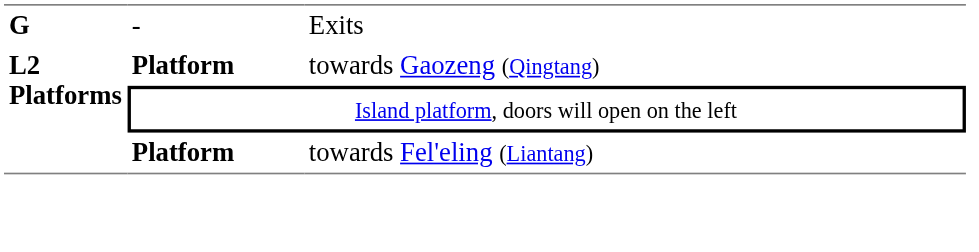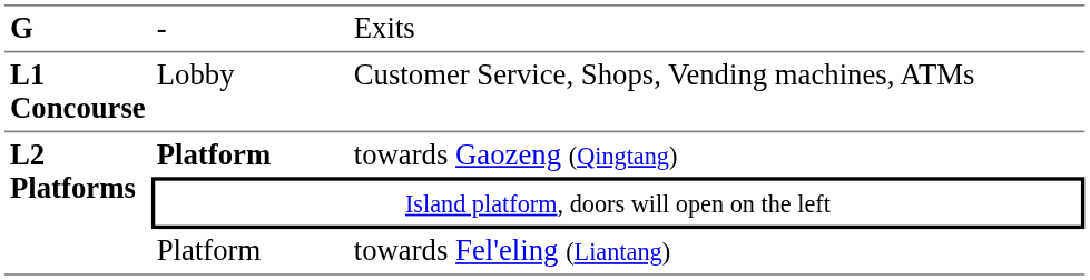 <table table border=0 cellspacing=0 cellpadding=3>
 <tr>
 <td style="border-top:solid 1px gray;" width=50 valign=top><strong>G</strong></td>
 <td style="border-top:solid 1px gray;" width=100 valign=top>-</td>
 <td style="border-top:solid 1px gray;" width=390 valign=top>Exits</td>
+</tr>
+<tr>
+<td style="border-bottom:solid 1px gray; border-top:solid 1px gray;" valign=top width=50><strong>L1<br>Concourse</strong></td>
+<td style="border-bottom:solid 1px gray; border-top:solid 1px gray;" valign=top width=100>Lobby</td>
+<td style="border-bottom:solid 1px gray; border-top:solid 1px gray;" valign=top width=390>Customer Service, Shops, Vending machines, ATMs</td>
 </tr>
 <tr>
 <td style="border-bottom:solid 1px gray;" rowspan=4 valign=top><strong>L2<br>Platforms</strong></td>
 <td><strong>Platform </strong></td>
 <td>  towards <a href='#'>Gaozeng</a> <small>(<a href='#'>Qingtang</a>)</small></td>
 </tr>
 <tr>
 <td style="border-right:solid 2px black;border-left:solid 2px black;border-top:solid 2px black;border-bottom:solid 2px black;text-align:center;" colspan=2><small><a href='#'>Island platform</a>, doors will open on the left</small></td>
 </tr>
 <tr>
-<td style="border-bottom:solid 1px gray;"><strong>Platform </strong></td>
+<td style="border-bottom:solid 1px gray;">Platform </td>
 <td style="border-bottom:solid 1px gray;"> towards <a href='#'>Fel'eling</a> <small>(<a href='#'>Liantang</a>) </small></td>
 </tr>
 </table>
